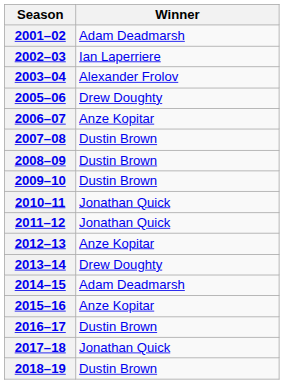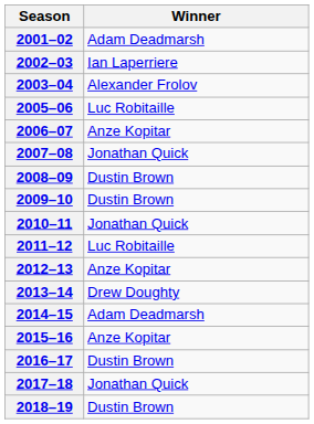 <table class="wikitable">
 <tr>
 <th scope="col" style="width:5em">Season</th>
 <th scope="col" style="width:15em">Winner</th>
 </tr>
 <tr>
 <th scope="row"><a href='#'>2001–02</a></th>
 <td><a href='#'>Adam Deadmarsh</a></td>
 </tr>
 <tr>
 <th scope="row"><a href='#'>2002–03</a></th>
 <td><a href='#'>Ian Laperriere</a></td>
 </tr>
 <tr>
 <th scope="row"><a href='#'>2003–04</a></th>
 <td><a href='#'>Alexander Frolov</a></td>
 </tr>
 <tr>
 <th scope="row"><a href='#'>2005–06</a></th>
-<td><a href='#'>Drew Doughty</a></td>
+<td><a href='#'>Luc Robitaille</a></td>
 </tr>
 <tr>
 <th scope="row"><a href='#'>2006–07</a></th>
 <td><a href='#'>Anze Kopitar</a></td>
 </tr>
 <tr>
 <th scope="row"><a href='#'>2007–08</a></th>
-<td><a href='#'>Dustin Brown</a></td>
+<td><a href='#'>Jonathan Quick</a></td>
 </tr>
 <tr>
 <th scope="row"><a href='#'>2008–09</a></th>
 <td><a href='#'>Dustin Brown</a></td>
 </tr>
 <tr>
 <th scope="row"><a href='#'>2009–10</a></th>
 <td><a href='#'>Dustin Brown</a></td>
 </tr>
 <tr>
 <th scope="row"><a href='#'>2010–11</a></th>
 <td><a href='#'>Jonathan Quick</a></td>
 </tr>
 <tr>
 <th scope="row"><a href='#'>2011–12</a></th>
-<td><a href='#'>Jonathan Quick</a></td>
+<td><a href='#'>Luc Robitaille</a></td>
 </tr>
 <tr>
 <th scope="row"><a href='#'>2012–13</a></th>
 <td><a href='#'>Anze Kopitar</a></td>
 </tr>
 <tr>
 <th scope="row"><a href='#'>2013–14</a></th>
 <td><a href='#'>Drew Doughty</a></td>
 </tr>
 <tr>
 <th scope="row"><a href='#'>2014–15</a></th>
 <td><a href='#'>Adam Deadmarsh</a></td>
 </tr>
 <tr>
 <th scope="row"><a href='#'>2015–16</a></th>
 <td><a href='#'>Anze Kopitar</a></td>
 </tr>
 <tr>
 <th scope="row"><a href='#'>2016–17</a></th>
 <td><a href='#'>Dustin Brown</a></td>
 </tr>
 <tr>
 <th scope="row"><a href='#'>2017–18</a></th>
 <td><a href='#'>Jonathan Quick</a></td>
 </tr>
 <tr>
 <th scope="row"><a href='#'>2018–19</a></th>
 <td><a href='#'>Dustin Brown</a></td>
 </tr>
 </table>
